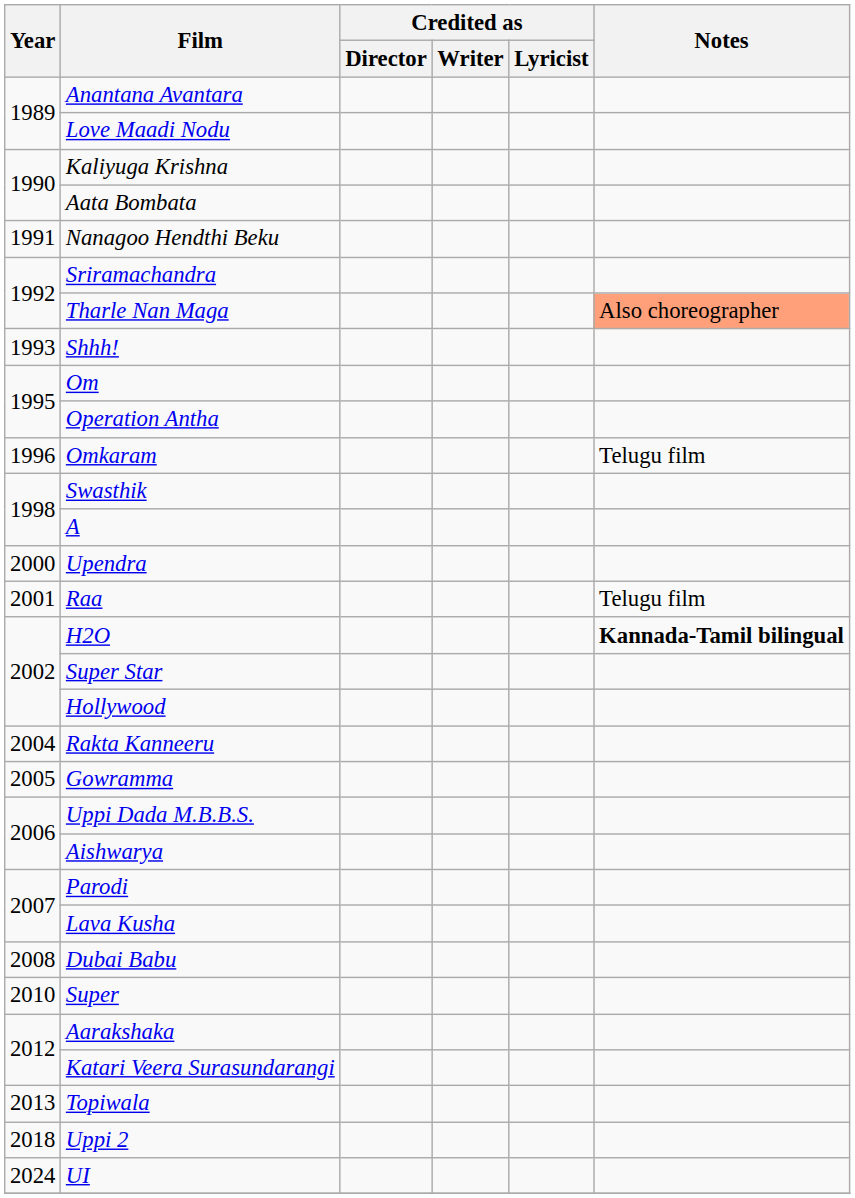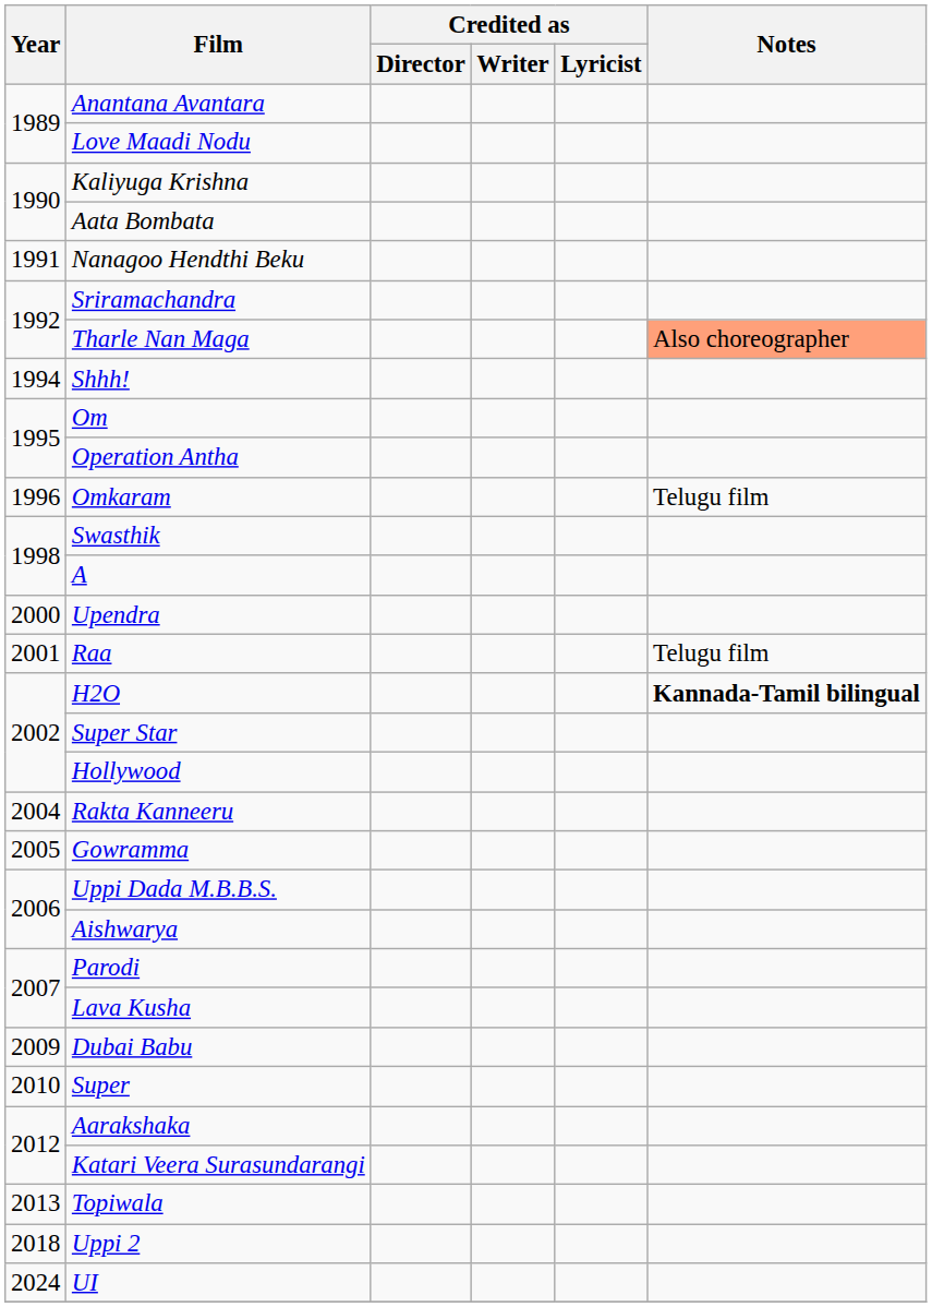 <table class="wikitable sortable">
 <tr>
 <th rowspan="2">Year</th>
 <th rowspan="2">Film</th>
 <th colspan="3">Credited as</th>
 <th rowspan="2" class="unsortable">Notes</th>
 </tr>
 <tr>
 <th>Director</th>
 <th>Writer</th>
 <th>Lyricist</th>
 </tr>
 <tr>
 <td rowspan="2">1989</td>
 <td><em><a href='#'>Anantana Avantara</a></em></td>
 <td></td>
 <td></td>
 <td></td>
 <td></td>
 </tr>
 <tr>
 <td><em><a href='#'>Love Maadi Nodu</a></em></td>
 <td></td>
 <td></td>
 <td></td>
 <td></td>
 </tr>
 <tr>
 <td rowspan="2">1990</td>
 <td><em>Kaliyuga Krishna</em></td>
 <td></td>
 <td></td>
 <td></td>
 <td></td>
 </tr>
 <tr>
 <td><em>Aata Bombata</em></td>
 <td></td>
 <td></td>
 <td></td>
 <td></td>
 </tr>
 <tr>
 <td>1991</td>
 <td><em>Nanagoo Hendthi Beku</em></td>
 <td></td>
 <td></td>
 <td></td>
 <td></td>
 </tr>
 <tr>
 <td rowspan="2">1992</td>
 <td><em><a href='#'>Sriramachandra</a></em></td>
 <td></td>
 <td></td>
 <td></td>
 <td></td>
 </tr>
 <tr>
 <td><em><a href='#'>Tharle Nan Maga</a></em></td>
 <td></td>
 <td></td>
 <td></td>
 <td style="background: lightsalmon;">Also choreographer</td>
 </tr>
 <tr>
-<td>1993</td>
+<td>1994</td>
 <td><em><a href='#'>Shhh!</a></em></td>
 <td></td>
 <td></td>
 <td></td>
 <td></td>
 </tr>
 <tr>
 <td rowspan="2">1995</td>
 <td><em><a href='#'>Om</a></em></td>
 <td></td>
 <td></td>
 <td></td>
 <td></td>
 </tr>
 <tr>
 <td><em><a href='#'>Operation Antha</a></em></td>
 <td></td>
 <td></td>
 <td></td>
 <td></td>
 </tr>
 <tr>
 <td>1996</td>
 <td><em><a href='#'>Omkaram</a></em></td>
 <td></td>
 <td></td>
 <td></td>
 <td>Telugu film</td>
 </tr>
 <tr>
 <td rowspan="2">1998</td>
 <td><em><a href='#'>Swasthik</a></em></td>
 <td></td>
 <td></td>
 <td></td>
 <td></td>
 </tr>
 <tr>
 <td><em><a href='#'>A</a></em></td>
 <td></td>
 <td></td>
 <td></td>
 <td></td>
 </tr>
 <tr>
 <td>2000</td>
 <td><em><a href='#'>Upendra</a></em></td>
 <td></td>
 <td></td>
 <td></td>
 <td></td>
 </tr>
 <tr>
 <td>2001</td>
 <td><em><a href='#'>Raa</a></em></td>
 <td></td>
 <td></td>
 <td></td>
 <td>Telugu film</td>
 </tr>
 <tr>
 <td rowspan="3">2002</td>
 <td><em><a href='#'>H2O</a></em></td>
 <td></td>
 <td></td>
 <td></td>
 <td><strong>Kannada-Tamil bilingual</strong></td>
 </tr>
 <tr>
 <td><em><a href='#'>Super Star</a></em></td>
 <td></td>
 <td></td>
 <td></td>
 <td></td>
 </tr>
 <tr>
 <td><em><a href='#'>Hollywood</a></em></td>
 <td></td>
 <td></td>
 <td></td>
 <td></td>
 </tr>
 <tr>
 <td>2004</td>
 <td><em><a href='#'>Rakta Kanneeru</a></em></td>
 <td></td>
 <td></td>
 <td></td>
 <td></td>
 </tr>
 <tr>
 <td>2005</td>
 <td><em><a href='#'>Gowramma</a></em></td>
 <td></td>
 <td></td>
 <td></td>
 <td></td>
 </tr>
 <tr>
 <td rowspan="2">2006</td>
 <td><em><a href='#'>Uppi Dada M.B.B.S.</a></em></td>
 <td></td>
 <td></td>
 <td></td>
 <td></td>
 </tr>
 <tr>
 <td><em><a href='#'>Aishwarya</a></em></td>
 <td></td>
 <td></td>
 <td></td>
 <td></td>
 </tr>
 <tr>
 <td rowspan="2">2007</td>
 <td><em><a href='#'>Parodi</a></em></td>
 <td></td>
 <td></td>
 <td></td>
 <td></td>
 </tr>
 <tr>
 <td><em><a href='#'>Lava Kusha</a></em></td>
 <td></td>
 <td></td>
 <td></td>
 <td></td>
 </tr>
 <tr>
-<td>2008</td>
+<td>2009</td>
 <td><em><a href='#'>Dubai Babu</a></em></td>
 <td></td>
 <td></td>
 <td></td>
 <td></td>
 </tr>
 <tr>
 <td>2010</td>
 <td><em><a href='#'>Super</a></em></td>
 <td></td>
 <td></td>
 <td></td>
 <td></td>
 </tr>
 <tr>
 <td rowspan="2">2012</td>
 <td><em><a href='#'>Aarakshaka</a></em></td>
 <td></td>
 <td></td>
 <td></td>
 <td></td>
 </tr>
 <tr>
 <td><em><a href='#'>Katari Veera Surasundarangi</a></em></td>
 <td></td>
 <td></td>
 <td></td>
 <td></td>
 </tr>
 <tr>
 <td>2013</td>
 <td><em><a href='#'>Topiwala</a></em></td>
 <td></td>
 <td></td>
 <td></td>
 <td></td>
 </tr>
 <tr>
 <td>2018</td>
 <td><em><a href='#'>Uppi 2</a></em></td>
 <td></td>
 <td></td>
 <td></td>
 <td></td>
 </tr>
 <tr>
 <td>2024</td>
 <td><em><a href='#'>UI</a></em></td>
 <td></td>
 <td></td>
 <td></td>
 <td></td>
 </tr>
 <tr>
 </tr>
 </table>
